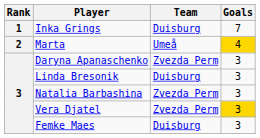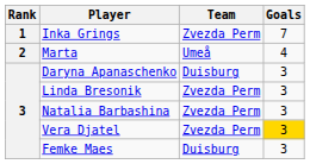 <table class="wikitable">
 <tr>
 <th>Rank</th>
 <th>Player</th>
 <th>Team</th>
 <th>Goals</th>
 </tr>
 <tr>
 <th>1</th>
 <td> <a href='#'>Inka Grings</a></td>
-<td><a href='#'>Duisburg</a></td>
+<td><a href='#'>Zvezda Perm</a></td>
 <td align=center>7</td>
 </tr>
 <tr>
 <th>2</th>
 <td> <a href='#'>Marta</a></td>
 <td><a href='#'>Umeå</a></td>
-<td align=center style="background: gold;">4</td>
+<td align=center>4</td>
 </tr>
 <tr>
 <th rowspan=5>3</th>
 <td> <a href='#'>Daryna Apanaschenko</a></td>
-<td><a href='#'>Zvezda Perm</a></td>
+<td><a href='#'>Duisburg</a></td>
 <td align=center>3</td>
 </tr>
 <tr>
 <td> <a href='#'>Linda Bresonik</a></td>
-<td><a href='#'>Duisburg</a></td>
+<td><a href='#'>Zvezda Perm</a></td>
 <td align=center>3</td>
 </tr>
 <tr>
 <td> <a href='#'>Natalia Barbashina</a></td>
 <td><a href='#'>Zvezda Perm</a></td>
 <td align=center>3</td>
 </tr>
 <tr>
 <td> <a href='#'>Vera Djatel</a></td>
 <td><a href='#'>Zvezda Perm</a></td>
 <td align=center style="background: gold;">3</td>
 </tr>
 <tr>
 <td> <a href='#'>Femke Maes</a></td>
 <td><a href='#'>Duisburg</a></td>
 <td align=center>3</td>
 </tr>
 </table>
